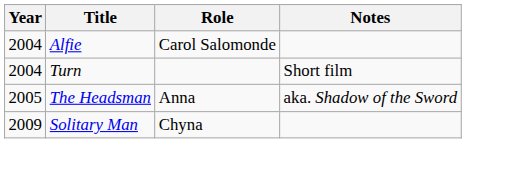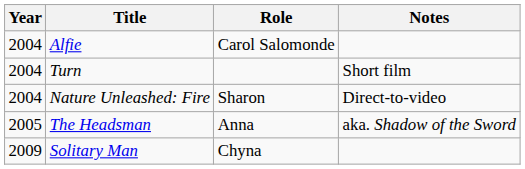 <table class="wikitable sortable">
 <tr>
 <th>Year</th>
 <th>Title</th>
 <th>Role</th>
 <th class="unsortable">Notes</th>
 </tr>
 <tr>
 <td>2004</td>
 <td><em><a href='#'>Alfie</a></em></td>
 <td>Carol Salomonde</td>
 <td></td>
 </tr>
 <tr>
 <td>2004</td>
 <td><em>Turn</em></td>
 <td></td>
 <td>Short film</td>
 </tr>
 <tr>
+<td>2004</td>
+<td><em>Nature Unleashed: Fire</em></td>
+<td>Sharon</td>
+<td>Direct-to-video</td>
+</tr>
+<tr>
 <td>2005</td>
 <td><em><a href='#'>The Headsman</a></em></td>
 <td>Anna</td>
 <td>aka. <em>Shadow of the Sword</em></td>
 </tr>
 <tr>
 <td>2009</td>
 <td><em><a href='#'>Solitary Man</a></em></td>
 <td>Chyna</td>
 <td></td>
 </tr>
 </table>
